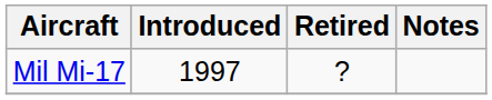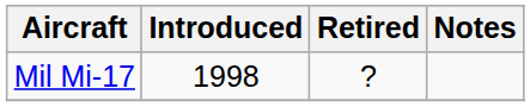 <table class="wikitable" style="text-align:center; margin:1em auto;">
 <tr>
 <th>Aircraft</th>
 <th>Introduced</th>
 <th>Retired</th>
 <th>Notes</th>
 </tr>
 <tr>
 <td><a href='#'>Mil Mi-17</a></td>
-<td>1997</td>
+<td>1998</td>
 <td>?</td>
 <td></td>
 </tr>
 <tr>
 </tr>
 </table>
